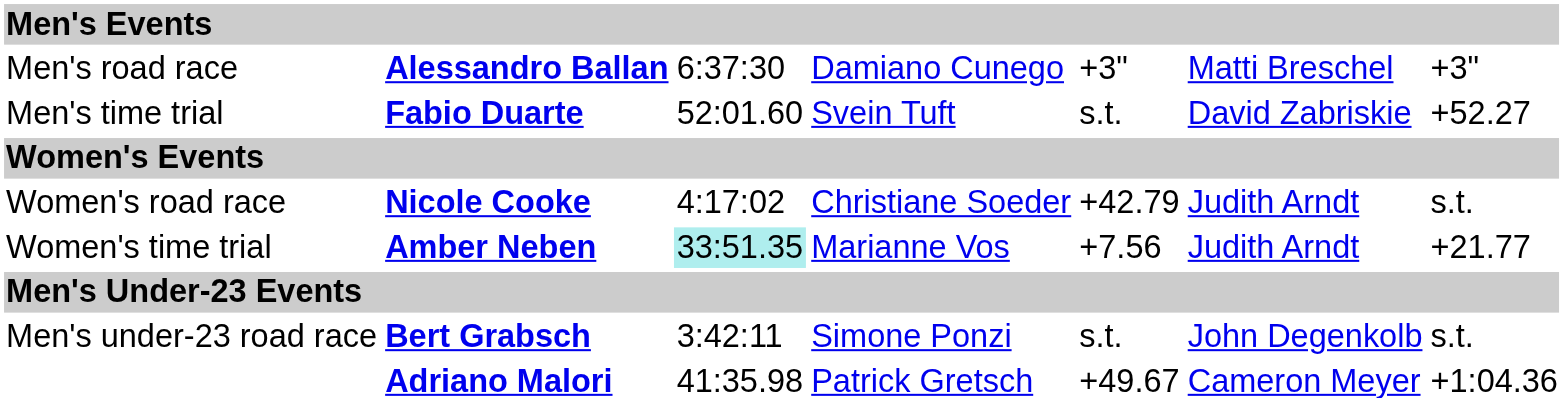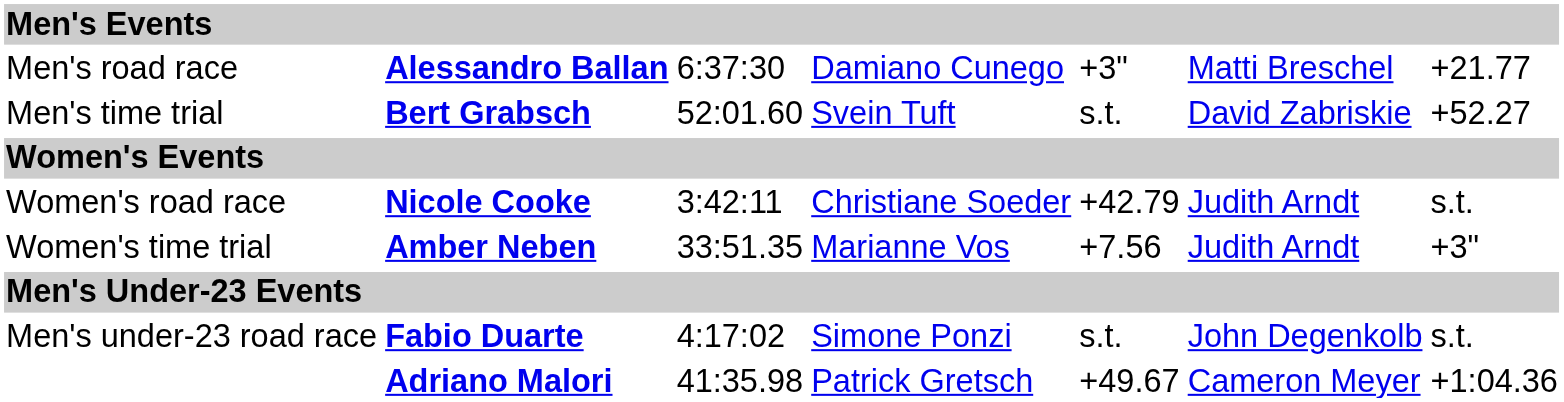 <table>
 <tr bgcolor="#cccccc">
 <td colspan=7><strong>Men's Events</strong></td>
 </tr>
 <tr>
 <td>Men's road race <br></td>
 <td><strong><a href='#'>Alessandro Ballan</a></strong><br><small></small></td>
 <td>6:37:30</td>
 <td><a href='#'>Damiano Cunego</a><br><small></small></td>
 <td>+3"</td>
 <td><a href='#'>Matti Breschel</a><br><small></small></td>
-<td>+3"</td>
+<td>+21.77</td>
 </tr>
 <tr>
 <td>Men's time trial<br></td>
-<td><strong><a href='#'>Fabio Duarte</a></strong><br><small></small></td>
+<td><strong><a href='#'>Bert Grabsch</a></strong><br><small></small></td>
 <td>52:01.60</td>
 <td><a href='#'>Svein Tuft</a><br><small></small></td>
 <td>s.t.</td>
 <td><a href='#'>David Zabriskie</a><br><small></small></td>
 <td>+52.27</td>
 </tr>
 <tr bgcolor="#cccccc">
 <td colspan=7><strong>Women's Events</strong></td>
 </tr>
 <tr>
 <td>Women's road race<br></td>
 <td><strong><a href='#'>Nicole Cooke</a></strong><br><small></small></td>
-<td>4:17:02</td>
+<td>3:42:11</td>
 <td><a href='#'>Christiane Soeder</a><br><small></small></td>
 <td>+42.79</td>
 <td><a href='#'>Judith Arndt</a><br><small></small></td>
 <td>s.t.</td>
 </tr>
 <tr>
 <td>Women's time trial<br></td>
 <td><strong><a href='#'>Amber Neben</a></strong><br><small></small></td>
-<td style="background: paleturquoise;">33:51.35</td>
+<td>33:51.35</td>
 <td><a href='#'>Marianne Vos</a><br><small></small></td>
 <td>+7.56</td>
 <td><a href='#'>Judith Arndt</a><br><small></small></td>
-<td>+21.77</td>
+<td>+3"</td>
 </tr>
 <tr bgcolor="#cccccc">
 <td colspan=7><strong>Men's Under-23 Events</strong></td>
 </tr>
 <tr>
 <td>Men's under-23 road race<br></td>
-<td><strong><a href='#'>Bert Grabsch</a></strong><br><small></small></td>
-<td>3:42:11</td>
+<td><strong><a href='#'>Fabio Duarte</a></strong><br><small></small></td>
+<td>4:17:02</td>
 <td><a href='#'>Simone Ponzi</a><br><small></small></td>
 <td>s.t.</td>
 <td><a href='#'>John Degenkolb</a><br><small></small></td>
 <td>s.t.</td>
 </tr>
 <tr>
 <td><br></td>
 <td><strong><a href='#'>Adriano Malori</a></strong><br><small></small></td>
 <td>41:35.98</td>
 <td><a href='#'>Patrick Gretsch</a><br><small></small></td>
 <td>+49.67</td>
 <td><a href='#'>Cameron Meyer</a><br><small></small></td>
 <td>+1:04.36</td>
 </tr>
 </table>
